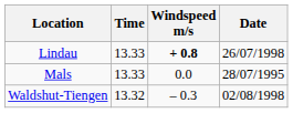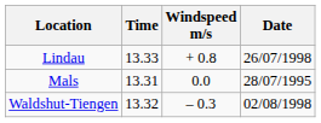 <table class="wikitable" style= "text-align: center">
 <tr>
 <th>Location</th>
 <th>Time</th>
 <th>Windspeed<br>m/s</th>
 <th>Date</th>
 </tr>
 <tr>
 <td><a href='#'>Lindau</a></td>
 <td>13.33</td>
-<td><strong>+ 0.8</strong></td>
+<td>+ 0.8</td>
 <td>26/07/1998</td>
 </tr>
 <tr>
 <td><a href='#'>Mals</a></td>
-<td>13.33</td>
+<td>13.31</td>
 <td>0.0</td>
 <td>28/07/1995</td>
 </tr>
 <tr>
 <td><a href='#'>Waldshut-Tiengen</a></td>
 <td>13.32</td>
 <td>– 0.3</td>
 <td>02/08/1998</td>
 </tr>
 </table>
